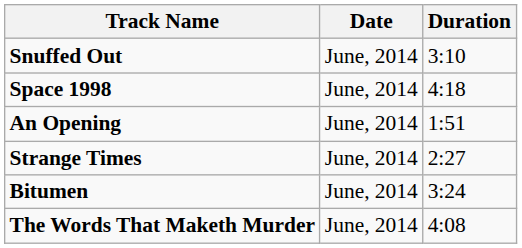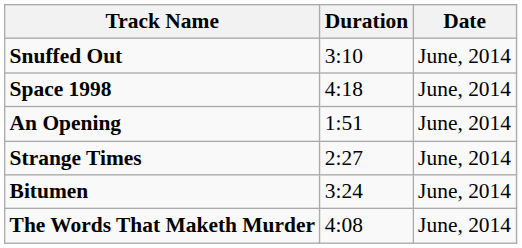 <table class="wikitable">
 <tr>
 <th>Track Name</th>
+<th>Duration</th>
 <th>Date</th>
-<th>Duration</th>
 </tr>
 <tr>
 <td><strong>Snuffed Out</strong> </td>
+<td>3:10</td>
 <td>June, 2014</td>
-<td>3:10</td>
 </tr>
 <tr>
 <td><strong>Space 1998</strong> </td>
+<td>4:18</td>
 <td>June, 2014</td>
-<td>4:18</td>
 </tr>
 <tr>
 <td><strong>An Opening</strong> </td>
+<td>1:51</td>
 <td>June, 2014</td>
-<td>1:51</td>
 </tr>
 <tr>
 <td><strong>Strange Times</strong> </td>
+<td>2:27</td>
 <td>June, 2014</td>
-<td>2:27</td>
 </tr>
 <tr>
 <td><strong>Bitumen</strong> </td>
+<td>3:24</td>
 <td>June, 2014</td>
-<td>3:24</td>
 </tr>
 <tr>
 <td><strong>The Words That Maketh Murder</strong> </td>
+<td>4:08</td>
 <td>June, 2014</td>
-<td>4:08</td>
 </tr>
 </table>
